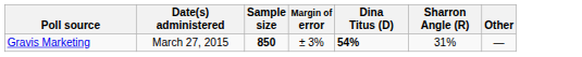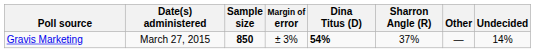 <table class="wikitable">
 <tr valign= bottom>
 <th style="width:185px;">Poll source</th>
 <th style="width:150px;">Date(s)<br>administered</th>
 <th class=small>Sample<br>size</th>
 <th class=small><small>Margin of</small><br>error</th>
 <th style="width:100px;">Dina<br>Titus (D)</th>
 <th style="width:100px;">Sharron<br>Angle (R)</th>
 <th>Other</th>
+<th>Undecided</th>
 </tr>
 <tr>
 <td><a href='#'>Gravis Marketing</a></td>
 <td align=center>March 27, 2015</td>
 <td align=center><strong>850</strong></td>
 <td align=center>± 3%</td>
 <td><strong>54%</strong></td>
-<td align=center>31%</td>
+<td align=center>37%</td>
 <td align=center>—</td>
+<td align=center>14%</td>
 </tr>
 </table>
